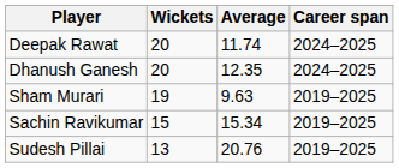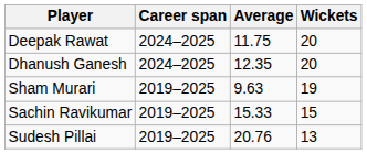 <table class="wikitable">
 <tr>
 <th>Player</th>
+<th>Career span</th>
+<th>Average</th>
 <th>Wickets</th>
-<th>Average</th>
-<th>Career span</th>
 </tr>
 <tr>
 <td>Deepak Rawat</td>
+<td>2024–2025</td>
+<td>11.75</td>
 <td>20</td>
-<td>11.74</td>
-<td>2024–2025</td>
 </tr>
 <tr>
 <td>Dhanush Ganesh</td>
+<td>2024–2025</td>
+<td>12.35</td>
 <td>20</td>
-<td>12.35</td>
-<td>2024–2025</td>
 </tr>
 <tr>
 <td>Sham Murari</td>
+<td>2019–2025</td>
+<td>9.63</td>
 <td>19</td>
-<td>9.63</td>
-<td>2019–2025</td>
 </tr>
 <tr>
 <td>Sachin Ravikumar</td>
+<td>2019–2025</td>
+<td>15.33</td>
 <td>15</td>
-<td>15.34</td>
-<td>2019–2025</td>
 </tr>
 <tr>
 <td>Sudesh Pillai</td>
+<td>2019–2025</td>
+<td>20.76</td>
 <td>13</td>
-<td>20.76</td>
-<td>2019–2025</td>
 </tr>
 </table>
